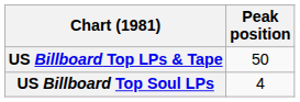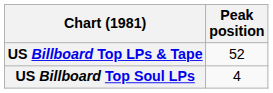 <table class="wikitable sortable plainrowheaders">
 <tr>
 <th scope="col">Chart (1981)</th>
 <th scope="col">Peak<br>position</th>
 </tr>
 <tr>
 <th scope="row">US <a href='#'><em>Billboard</em> Top LPs & Tape</a></th>
-<td style="text-align:center;">50</td>
+<td style="text-align:center;">52</td>
 </tr>
 <tr>
 <th scope="row">US <em>Billboard</em> <a href='#'>Top Soul LPs</a></th>
 <td style="text-align:center;">4</td>
 </tr>
 </table>
